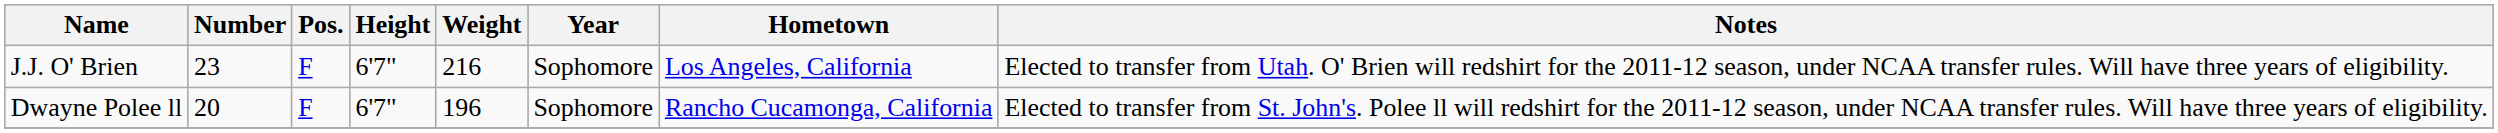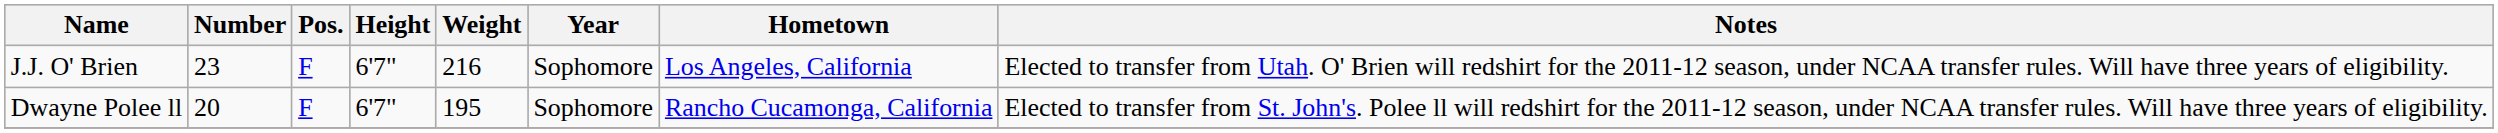 <table class="wikitable sortable" border="1">
 <tr>
 <th>Name</th>
 <th>Number</th>
 <th>Pos.</th>
 <th>Height</th>
 <th>Weight</th>
 <th>Year</th>
 <th>Hometown</th>
 <th class="unsortable">Notes</th>
 </tr>
 <tr>
 <td sortname>J.J. O' Brien</td>
 <td>23</td>
 <td><a href='#'>F</a></td>
 <td>6'7"</td>
 <td>216</td>
 <td>Sophomore</td>
 <td><a href='#'>Los Angeles, California</a></td>
 <td>Elected to transfer from <a href='#'>Utah</a>. O' Brien will redshirt for the 2011-12 season, under NCAA transfer rules. Will have three years of eligibility.</td>
 </tr>
 <tr>
 <td sortname>Dwayne Polee ll</td>
 <td>20</td>
 <td><a href='#'>F</a></td>
 <td>6'7"</td>
-<td>196</td>
+<td>195</td>
 <td>Sophomore</td>
 <td><a href='#'>Rancho Cucamonga, California</a></td>
 <td>Elected to transfer from <a href='#'>St. John's</a>. Polee ll will redshirt for the 2011-12 season, under NCAA transfer rules. Will have three years of eligibility.</td>
 </tr>
 <tr>
 </tr>
 </table>
